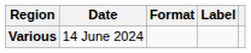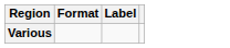 <table class="wikitable plainrowheaders">
 <tr>
 <th scope="col">Region</th>
-<th scope="col">Date</th>
 <th scope="col">Format</th>
 <th scope="col">Label</th>
 <th scope="col"></th>
 </tr>
 <tr>
 <th scope="row">Various</th>
-<td>14 June 2024</td>
 <td></td>
 <td></td>
 <td></td>
 </tr>
 </table>
